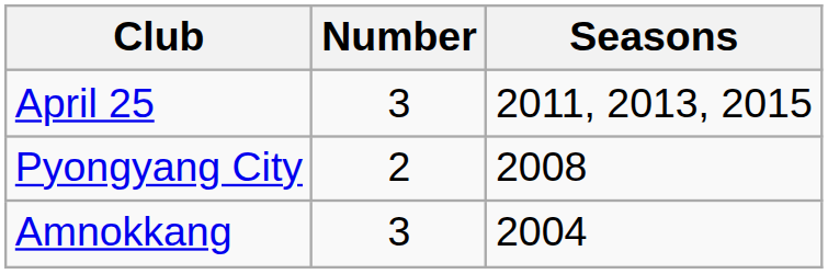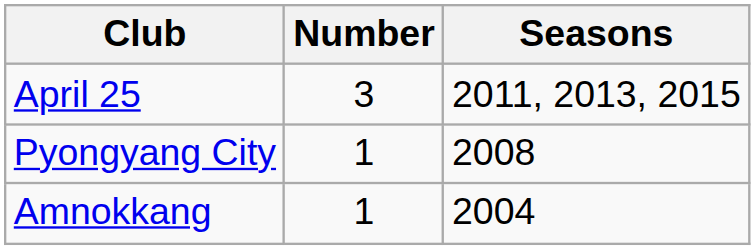 <table class="wikitable sortable">
 <tr>
 <th>Club</th>
 <th>Number</th>
 <th>Seasons</th>
 </tr>
 <tr>
 <td><a href='#'>April 25</a></td>
 <td style="text-align:center">3</td>
 <td>2011, 2013, 2015</td>
 </tr>
 <tr>
 <td><a href='#'>Pyongyang City</a></td>
-<td style="text-align:center">2</td>
+<td style="text-align:center">1</td>
 <td>2008</td>
 </tr>
 <tr>
 <td><a href='#'>Amnokkang</a></td>
-<td style="text-align:center">3</td>
+<td style="text-align:center">1</td>
 <td>2004</td>
 </tr>
 </table>
